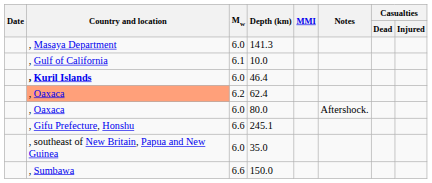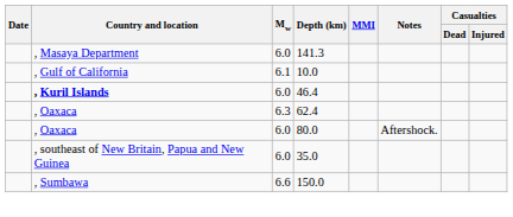 <table class="wikitable sortable sort-under" style="border:1px black; margin-left:1em;">
 <tr>
 <th rowspan="2"><small>Date</small></th>
 <th rowspan="2" style="width: 310px"><small>Country and location</small></th>
 <th rowspan="2"><small>M<sub>w</sub></small></th>
 <th rowspan="2"><small>Depth (km)</small></th>
 <th rowspan="2"><small><a href='#'>MMI</a></small></th>
 <th rowspan="2" class="unsortable"><small>Notes</small></th>
 <th colspan="2"><small>Casualties</small></th>
 </tr>
 <tr>
 <th><small>Dead</small></th>
 <th><small>Injured</small></th>
 </tr>
 <tr>
 <td></td>
 <td>, <a href='#'>Masaya Department</a></td>
 <td>6.0</td>
 <td>141.3</td>
 <td></td>
 <td></td>
 <td></td>
 <td></td>
 </tr>
 <tr>
 <td></td>
 <td>, <a href='#'>Gulf of California</a></td>
 <td>6.1</td>
 <td>10.0</td>
 <td></td>
 <td></td>
 <td></td>
 <td></td>
 </tr>
 <tr>
 <td></td>
 <td><strong>, <a href='#'>Kuril Islands</a></strong></td>
 <td>6.0</td>
 <td>46.4</td>
 <td></td>
 <td></td>
 <td></td>
 <td></td>
 </tr>
 <tr>
 <td></td>
-<td style="background: lightsalmon;">, <a href='#'>Oaxaca</a></td>
-<td>6.2</td>
+<td>, <a href='#'>Oaxaca</a></td>
+<td>6.3</td>
 <td>62.4</td>
 <td></td>
 <td></td>
 <td></td>
 <td></td>
 </tr>
 <tr>
 <td></td>
 <td>, <a href='#'>Oaxaca</a></td>
 <td>6.0</td>
 <td>80.0</td>
 <td></td>
 <td>Aftershock.</td>
-<td></td>
-<td></td>
-</tr>
-<tr>
-<td></td>
-<td>, <a href='#'>Gifu Prefecture</a>, <a href='#'>Honshu</a></td>
-<td>6.6</td>
-<td>245.1</td>
-<td></td>
-<td></td>
 <td></td>
 <td></td>
 </tr>
 <tr>
 <td></td>
 <td>, southeast of <a href='#'>New Britain</a>, <a href='#'>Papua and New Guinea</a></td>
 <td>6.0</td>
 <td>35.0</td>
 <td></td>
 <td></td>
 <td></td>
 <td></td>
 </tr>
 <tr>
 <td></td>
 <td>, <a href='#'>Sumbawa</a></td>
 <td>6.6</td>
 <td>150.0</td>
 <td></td>
 <td></td>
 <td></td>
 <td></td>
 </tr>
 </table>
